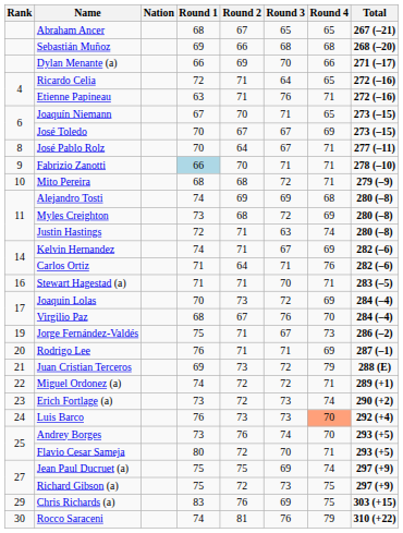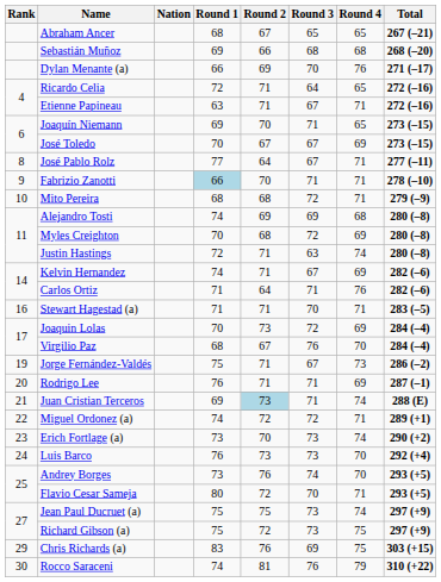 <table class="wikitable sortable" style="text-align:center">
 <tr>
 <th>Rank</th>
 <th>Name</th>
 <th>Nation</th>
 <th>Round 1</th>
 <th>Round 2</th>
 <th>Round 3</th>
 <th>Round 4</th>
 <th>Total</th>
 </tr>
 <tr>
 <td></td>
 <td align="left"><a href='#'>Abraham Ancer</a></td>
 <td align="left"></td>
 <td>68</td>
 <td>67</td>
 <td>65</td>
 <td>65</td>
 <td><strong>267 (–21)</strong></td>
 </tr>
 <tr>
 <td></td>
 <td align="left"><a href='#'>Sebastián Muñoz</a></td>
 <td align="left"></td>
 <td>69</td>
 <td>66</td>
 <td>68</td>
 <td>68</td>
 <td><strong>268 (–20)</strong></td>
 </tr>
 <tr>
 <td></td>
 <td align="left"><a href='#'>Dylan Menante</a> (a)</td>
 <td align="left"></td>
 <td>66</td>
 <td>69</td>
 <td>70</td>
-<td>66</td>
+<td>76</td>
 <td><strong>271 (–17)</strong></td>
 </tr>
 <tr>
 <td rowspan=2>4</td>
 <td align="left"><a href='#'>Ricardo Celia</a></td>
 <td align="left"></td>
 <td>72</td>
 <td>71</td>
 <td>64</td>
 <td>65</td>
 <td><strong>272 (–16)</strong></td>
 </tr>
 <tr>
 <td align="left"><a href='#'>Etienne Papineau</a></td>
 <td align="left"></td>
 <td>63</td>
 <td>71</td>
-<td>76</td>
+<td>67</td>
 <td>71</td>
 <td><strong>272 (–16)</strong></td>
 </tr>
 <tr>
 <td rowspan=2>6</td>
 <td align="left"><a href='#'>Joaquín Niemann</a></td>
 <td align="left"></td>
-<td>67</td>
+<td>69</td>
 <td>70</td>
 <td>71</td>
 <td>65</td>
 <td><strong>273 (–15)</strong></td>
 </tr>
 <tr>
 <td align="left"><a href='#'>José Toledo</a></td>
 <td align="left"></td>
 <td>70</td>
 <td>67</td>
 <td>67</td>
 <td>69</td>
 <td><strong>273 (–15)</strong></td>
 </tr>
 <tr>
 <td>8</td>
 <td align="left"><a href='#'>José Pablo Rolz</a></td>
 <td align="left"></td>
-<td>70</td>
+<td>77</td>
 <td>64</td>
 <td>67</td>
 <td>71</td>
 <td><strong>277 (–11)</strong></td>
 </tr>
 <tr>
 <td>9</td>
 <td align=left><a href='#'>Fabrizio Zanotti</a></td>
 <td align=left></td>
 <td style="background: lightblue;">66</td>
 <td>70</td>
 <td>71</td>
 <td>71</td>
 <td><strong>278 (–10)</strong></td>
 </tr>
 <tr>
 <td>10</td>
 <td align=left><a href='#'>Mito Pereira</a></td>
 <td align=left></td>
 <td>68</td>
 <td>68</td>
 <td>72</td>
 <td>71</td>
 <td><strong>279 (–9)</strong></td>
 </tr>
 <tr>
 <td rowspan=3>11</td>
 <td align=left><a href='#'>Alejandro Tosti</a></td>
 <td align=left></td>
 <td>74</td>
 <td>69</td>
 <td>69</td>
 <td>68</td>
 <td><strong>280 (–8)</strong></td>
 </tr>
 <tr>
 <td align=left><a href='#'>Myles Creighton</a></td>
 <td align=left></td>
-<td>73</td>
+<td>70</td>
 <td>68</td>
 <td>72</td>
 <td>69</td>
 <td><strong>280 (–8)</strong></td>
 </tr>
 <tr>
 <td align=left><a href='#'>Justin Hastings</a></td>
 <td align=left></td>
 <td>72</td>
 <td>71</td>
 <td>63</td>
 <td>74</td>
 <td><strong>280 (–8)</strong></td>
 </tr>
 <tr>
 <td rowspan=2>14</td>
 <td align=left><a href='#'>Kelvin Hernandez</a></td>
 <td align=left></td>
 <td>74</td>
 <td>71</td>
 <td>67</td>
 <td>69</td>
 <td><strong>282 (–6)</strong></td>
 </tr>
 <tr>
 <td align=left><a href='#'>Carlos Ortiz</a></td>
 <td align=left></td>
 <td>71</td>
 <td>64</td>
 <td>71</td>
 <td>76</td>
 <td><strong>282 (–6)</strong></td>
 </tr>
 <tr>
 <td>16</td>
 <td align=left><a href='#'>Stewart Hagestad</a> (a)</td>
 <td align=left></td>
 <td>71</td>
 <td>71</td>
 <td>70</td>
 <td>71</td>
 <td><strong>283 (–5)</strong></td>
 </tr>
 <tr>
 <td rowspan=2>17</td>
 <td align=left><a href='#'>Joaquin Lolas</a></td>
 <td align=left></td>
 <td>70</td>
 <td>73</td>
 <td>72</td>
 <td>69</td>
 <td><strong>284 (–4)</strong></td>
 </tr>
 <tr>
 <td align=left><a href='#'>Virgilio Paz</a></td>
 <td align=left></td>
 <td>68</td>
 <td>67</td>
 <td>76</td>
 <td>70</td>
 <td><strong>284 (–4)</strong></td>
 </tr>
 <tr>
 <td>19</td>
 <td align=left><a href='#'>Jorge Fernández-Valdés</a></td>
 <td align=left></td>
 <td>75</td>
 <td>71</td>
 <td>67</td>
 <td>73</td>
 <td><strong>286 (–2)</strong></td>
 </tr>
 <tr>
 <td>20</td>
 <td align=left><a href='#'>Rodrigo Lee</a></td>
 <td align=left></td>
 <td>76</td>
 <td>71</td>
 <td>71</td>
 <td>69</td>
 <td><strong>287 (–1)</strong></td>
 </tr>
 <tr>
 <td>21</td>
 <td align=left><a href='#'>Juan Cristian Terceros</a></td>
 <td align=left></td>
 <td>69</td>
-<td>73</td>
-<td>72</td>
-<td>79</td>
+<td style="background: lightblue;">73</td>
+<td>71</td>
+<td>74</td>
 <td><strong>288 (E)</strong></td>
 </tr>
 <tr>
 <td>22</td>
 <td align=left><a href='#'>Miguel Ordonez</a> (a)</td>
 <td align=left></td>
 <td>74</td>
 <td>72</td>
 <td>72</td>
 <td>71</td>
 <td><strong>289 (+1)</strong></td>
 </tr>
 <tr>
 <td>23</td>
 <td align=left><a href='#'>Erich Fortlage</a> (a)</td>
 <td align=left></td>
 <td>73</td>
-<td>72</td>
+<td>70</td>
 <td>73</td>
 <td>74</td>
 <td><strong>290 (+2)</strong></td>
 </tr>
 <tr>
 <td>24</td>
 <td align=left><a href='#'>Luis Barco</a></td>
 <td align=left></td>
 <td>76</td>
 <td>73</td>
 <td>73</td>
-<td style="background: lightsalmon;">70</td>
+<td>70</td>
 <td><strong>292 (+4)</strong></td>
 </tr>
 <tr>
 <td rowspan=2>25</td>
 <td align=left><a href='#'>Andrey Borges</a></td>
 <td align=left></td>
 <td>73</td>
 <td>76</td>
 <td>74</td>
 <td>70</td>
 <td><strong>293 (+5)</strong></td>
 </tr>
 <tr>
 <td align=left><a href='#'>Flavio Cesar Sameja</a></td>
 <td align=left></td>
 <td>80</td>
 <td>72</td>
 <td>70</td>
 <td>71</td>
 <td><strong>293 (+5)</strong></td>
 </tr>
 <tr>
 <td rowspan=2>27</td>
 <td align=left><a href='#'>Jean Paul Ducruet</a> (a)</td>
 <td align=left></td>
 <td>75</td>
 <td>75</td>
-<td>69</td>
+<td>73</td>
 <td>74</td>
 <td><strong>297 (+9)</strong></td>
 </tr>
 <tr>
 <td align=left><a href='#'>Richard Gibson</a> (a)</td>
 <td align=left></td>
 <td>75</td>
 <td>72</td>
 <td>73</td>
 <td>75</td>
 <td><strong>297 (+9)</strong></td>
 </tr>
 <tr>
 <td>29</td>
 <td align=left><a href='#'>Chris Richards</a> (a)</td>
 <td align=left></td>
 <td>83</td>
 <td>76</td>
 <td>69</td>
 <td>75</td>
 <td><strong>303 (+15)</strong></td>
 </tr>
 <tr>
 <td>30</td>
 <td align=left><a href='#'>Rocco Saraceni</a></td>
 <td align=left></td>
 <td>74</td>
 <td>81</td>
 <td>76</td>
 <td>79</td>
 <td><strong>310 (+22)</strong></td>
 </tr>
 </table>
